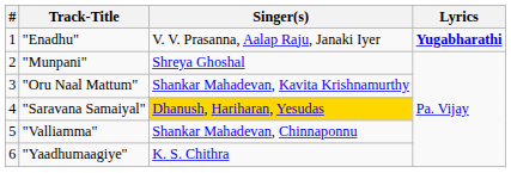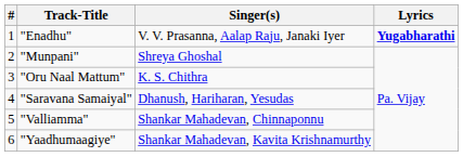 <table class="wikitable">
 <tr>
 <th>#</th>
 <th>Track-Title</th>
 <th>Singer(s)</th>
 <th>Lyrics</th>
 </tr>
 <tr>
 <td>1</td>
 <td>"Enadhu"</td>
 <td>V. V. Prasanna, <a href='#'>Aalap Raju</a>, Janaki Iyer</td>
 <td><strong><a href='#'>Yugabharathi</a></strong></td>
 </tr>
 <tr>
 <td>2</td>
 <td>"Munpani"</td>
 <td><a href='#'>Shreya Ghoshal</a></td>
 <td rowspan=5><a href='#'>Pa. Vijay</a></td>
 </tr>
 <tr>
 <td>3</td>
 <td>"Oru Naal Mattum"</td>
-<td><a href='#'>Shankar Mahadevan</a>, <a href='#'>Kavita Krishnamurthy</a></td>
+<td><a href='#'>K. S. Chithra</a></td>
 </tr>
 <tr>
 <td>4</td>
 <td>"Saravana Samaiyal"</td>
-<td style="background: gold;"><a href='#'>Dhanush</a>, <a href='#'>Hariharan</a>, <a href='#'>Yesudas</a></td>
+<td><a href='#'>Dhanush</a>, <a href='#'>Hariharan</a>, <a href='#'>Yesudas</a></td>
 </tr>
 <tr>
 <td>5</td>
 <td>"Valliamma"</td>
 <td><a href='#'>Shankar Mahadevan</a>, <a href='#'>Chinnaponnu</a></td>
 </tr>
 <tr>
 <td>6</td>
 <td>"Yaadhumaagiye"</td>
-<td><a href='#'>K. S. Chithra</a></td>
+<td><a href='#'>Shankar Mahadevan</a>, <a href='#'>Kavita Krishnamurthy</a></td>
 </tr>
 </table>
